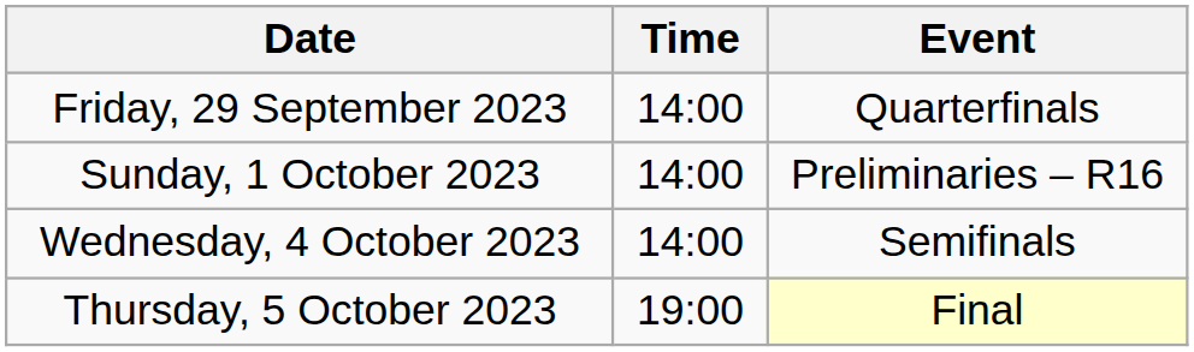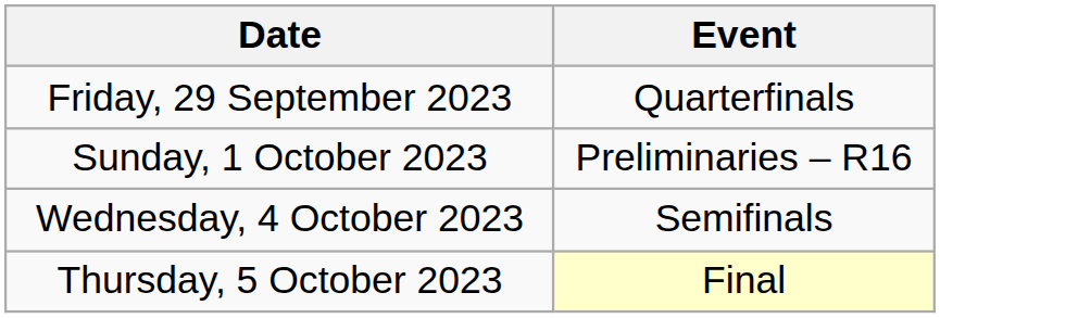 <table class="wikitable" style="text-align:center;">
 <tr>
 <th width=220>Date</th>
-<th width=50>Time</th>
 <th width=150>Event</th>
 </tr>
 <tr>
 <td>Friday, 29 September 2023</td>
-<td>14:00</td>
 <td>Quarterfinals</td>
 </tr>
 <tr>
 <td>Sunday, 1 October 2023</td>
-<td>14:00</td>
 <td>Preliminaries – R16</td>
 </tr>
 <tr>
 <td>Wednesday, 4 October 2023</td>
-<td>14:00</td>
 <td>Semifinals</td>
 </tr>
 <tr>
 <td>Thursday, 5 October 2023</td>
-<td>19:00</td>
 <td bgcolor=ffffcc>Final</td>
 </tr>
 </table>
